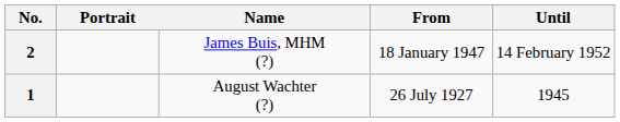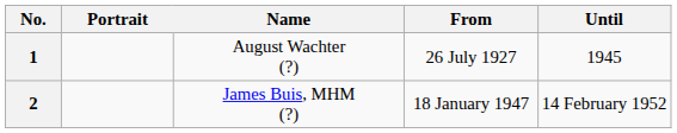 <table class="wikitable" style="text-align:center;">
 <tr>
 <th scope="col">No.</th>
 <th scope="col" style="border-right:none;">Portrait</th>
 <th scope="col" style="border-left:none;">Name</th>
 <th scope="col" style="width:20%;">From</th>
 <th scope="col" style="width:20%;">Until</th>
 </tr>
 <tr>
+<th scope="row">1</th>
+<td></td>
+<td>August Wachter <br> (?)</td>
+<td>26 July 1927</td>
+<td>1945</td>
+</tr>
+<tr>
 <th>2</th>
 <td></td>
 <td><a href='#'>James Buis</a>, MHM <br> (?)</td>
 <td>18 January 1947</td>
 <td>14 February 1952</td>
 </tr>
-<tr>
-<th scope="row">1</th>
-<td></td>
-<td>August Wachter <br> (?)</td>
-<td>26 July 1927</td>
-<td>1945</td>
-</tr>
 </table>
